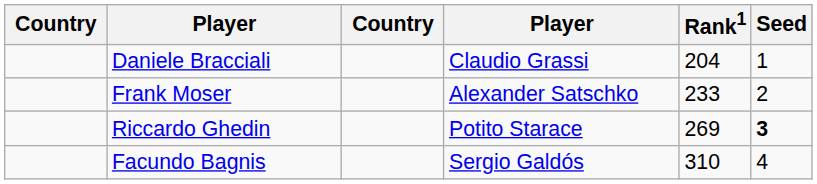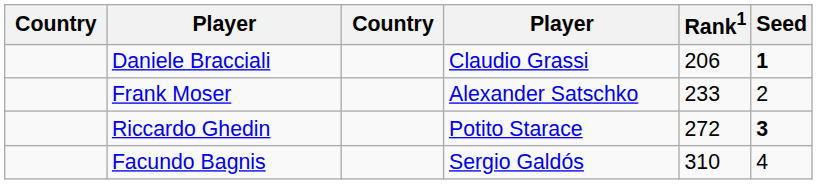 <table class="sortable wikitable">
 <tr>
 <th width="70">Country</th>
 <th width="175">Player</th>
 <th width="70">Country</th>
 <th width="175">Player</th>
 <th>Rank<sup>1</sup></th>
 <th>Seed</th>
 </tr>
 <tr>
 <td></td>
 <td><a href='#'>Daniele Bracciali</a></td>
 <td></td>
 <td><a href='#'>Claudio Grassi</a></td>
-<td>204</td>
-<td>1</td>
+<td>206</td>
+<td><strong>1</strong></td>
 </tr>
 <tr>
 <td></td>
 <td><a href='#'>Frank Moser</a></td>
 <td></td>
 <td><a href='#'>Alexander Satschko</a></td>
 <td>233</td>
 <td>2</td>
 </tr>
 <tr>
 <td></td>
 <td><a href='#'>Riccardo Ghedin</a></td>
 <td></td>
 <td><a href='#'>Potito Starace</a></td>
-<td>269</td>
+<td>272</td>
 <td><strong>3</strong></td>
 </tr>
 <tr>
 <td></td>
 <td><a href='#'>Facundo Bagnis</a></td>
 <td></td>
 <td><a href='#'>Sergio Galdós</a></td>
 <td>310</td>
 <td>4</td>
 </tr>
 </table>
